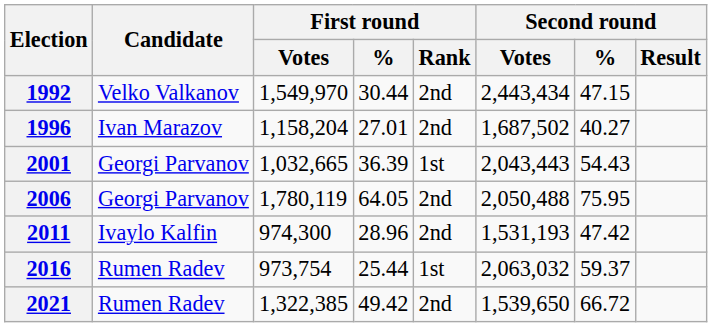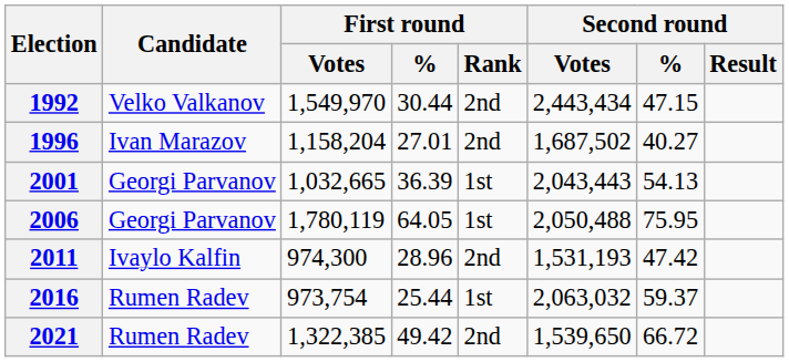 <table class="wikitable" style="text" align="center">
 <tr>
 <th rowspan="2">Election</th>
 <th rowspan="2">Candidate</th>
 <th colspan="3">First round</th>
 <th colspan="3">Second round</th>
 </tr>
 <tr>
 <th>Votes</th>
 <th>%</th>
 <th>Rank</th>
 <th>Votes</th>
 <th>%</th>
 <th>Result</th>
 </tr>
 <tr>
 <th><a href='#'>1992</a></th>
 <td><a href='#'>Velko Valkanov</a></td>
 <td>1,549,970</td>
 <td>30.44</td>
 <td>2nd</td>
 <td>2,443,434</td>
 <td>47.15</td>
 <td></td>
 </tr>
 <tr>
 <th><a href='#'>1996</a></th>
 <td><a href='#'>Ivan Marazov</a></td>
 <td>1,158,204</td>
 <td>27.01</td>
 <td>2nd</td>
 <td>1,687,502</td>
 <td>40.27</td>
 <td></td>
 </tr>
 <tr>
 <th><a href='#'>2001</a></th>
 <td><a href='#'>Georgi Parvanov</a></td>
 <td>1,032,665</td>
 <td>36.39</td>
 <td>1st</td>
 <td>2,043,443</td>
-<td>54.43</td>
+<td>54.13</td>
 <td></td>
 </tr>
 <tr>
 <th><a href='#'>2006</a></th>
 <td><a href='#'>Georgi Parvanov</a></td>
 <td>1,780,119</td>
 <td>64.05</td>
-<td>2nd</td>
+<td>1st</td>
 <td>2,050,488</td>
 <td>75.95</td>
 <td></td>
 </tr>
 <tr>
 <th><a href='#'>2011</a></th>
 <td><a href='#'>Ivaylo Kalfin</a></td>
 <td>974,300</td>
 <td>28.96</td>
 <td>2nd</td>
 <td>1,531,193</td>
 <td>47.42</td>
 <td></td>
 </tr>
 <tr>
 <th><a href='#'>2016</a></th>
 <td><a href='#'>Rumen Radev</a></td>
 <td>973,754</td>
 <td>25.44</td>
 <td>1st</td>
 <td>2,063,032</td>
 <td>59.37</td>
 <td></td>
 </tr>
 <tr>
 <th><a href='#'>2021</a></th>
 <td><a href='#'>Rumen Radev</a></td>
 <td>1,322,385</td>
 <td>49.42</td>
 <td>2nd</td>
 <td>1,539,650</td>
 <td>66.72</td>
 <td></td>
 </tr>
 </table>
